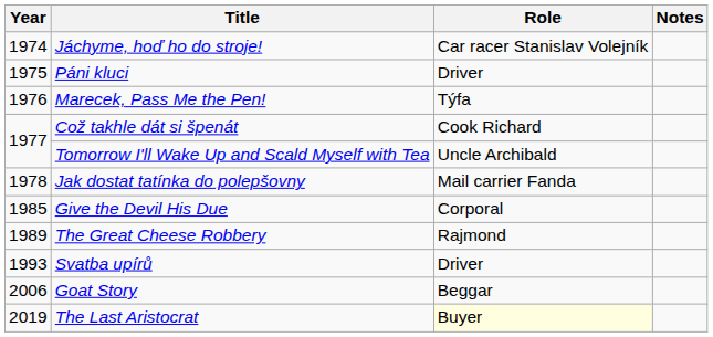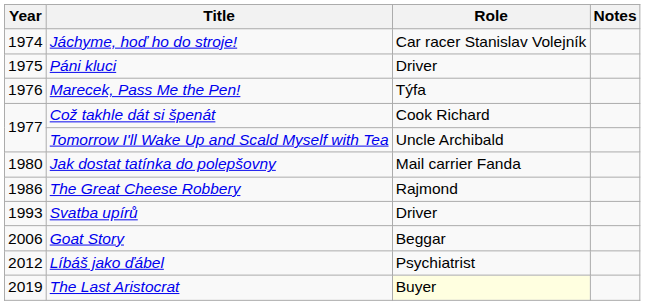 <table class="wikitable sortable">
 <tr>
 <th>Year</th>
 <th>Title</th>
 <th>Role</th>
 <th class="unsortable">Notes</th>
 </tr>
 <tr>
 <td>1974</td>
 <td><em><a href='#'>Jáchyme, hoď ho do stroje!</a></em></td>
 <td>Car racer Stanislav Volejník</td>
 <td></td>
 </tr>
 <tr>
 <td>1975</td>
 <td><em><a href='#'>Páni kluci</a></em></td>
 <td>Driver</td>
 <td></td>
 </tr>
 <tr>
 <td>1976</td>
 <td><em><a href='#'>Marecek, Pass Me the Pen!</a></em></td>
 <td>Týfa</td>
 <td></td>
 </tr>
 <tr>
 <td rowspan=2>1977</td>
 <td><em><a href='#'>Což takhle dát si špenát</a></em></td>
 <td>Cook Richard</td>
 <td></td>
 </tr>
 <tr>
 <td><em><a href='#'>Tomorrow I'll Wake Up and Scald Myself with Tea</a></em></td>
 <td>Uncle Archibald</td>
 <td></td>
 </tr>
 <tr>
-<td>1978</td>
+<td>1980</td>
 <td><em><a href='#'>Jak dostat tatínka do polepšovny</a></em></td>
 <td>Mail carrier Fanda</td>
 <td></td>
 </tr>
 <tr>
-<td>1985</td>
-<td><em><a href='#'>Give the Devil His Due</a></em></td>
-<td>Corporal</td>
-<td></td>
-</tr>
-<tr>
-<td>1989</td>
+<td>1986</td>
 <td><em><a href='#'>The Great Cheese Robbery</a></em></td>
 <td>Rajmond</td>
 <td></td>
 </tr>
 <tr>
 <td>1993</td>
 <td><em><a href='#'>Svatba upírů</a></em></td>
 <td>Driver</td>
 <td></td>
 </tr>
 <tr>
 <td>2006</td>
 <td><em><a href='#'>Goat Story</a></em></td>
 <td>Beggar</td>
 </tr>
 <tr>
+<td>2012</td>
+<td><em><a href='#'>Líbáš jako ďábel</a></em></td>
+<td>Psychiatrist</td>
+<td></td>
+</tr>
+<tr>
 <td>2019</td>
 <td><em><a href='#'>The Last Aristocrat</a></em></td>
 <td style="background: lightyellow;">Buyer</td>
 <td></td>
 </tr>
 </table>
